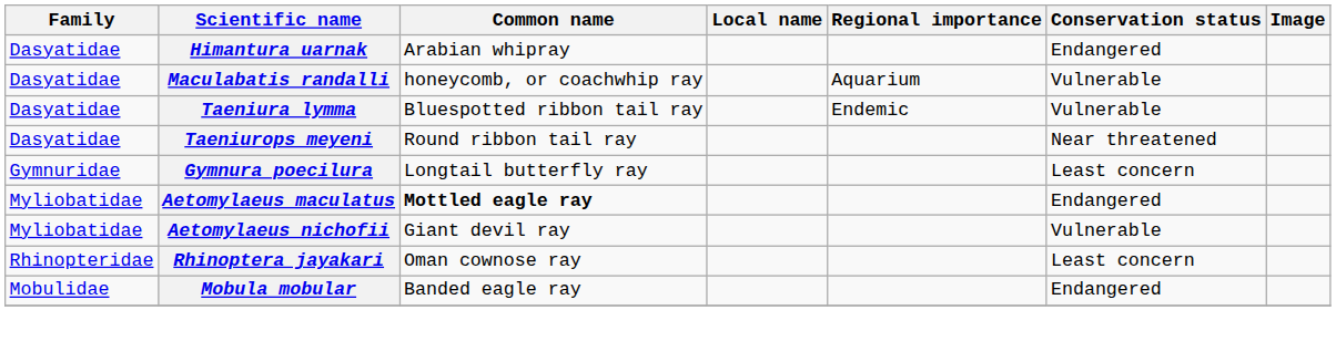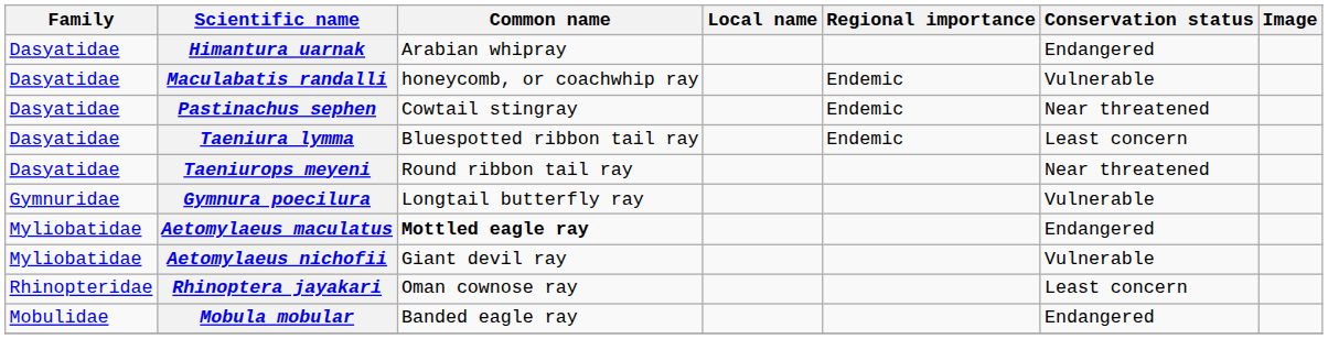 <table class="wikitable sortable">
 <tr>
 <th>Family</th>
 <th><a href='#'>Scientific name</a></th>
 <th><strong>Common name</strong></th>
 <th><strong>Local name</strong></th>
 <th>Regional importance</th>
 <th>Conservation status</th>
 <th>Image</th>
 </tr>
 <tr>
 <td><a href='#'>Dasyatidae</a></td>
 <th><em><a href='#'>Himantura uarnak</a></em></th>
 <td>Arabian whipray</td>
 <td></td>
 <td></td>
 <td>Endangered</td>
 <td></td>
 </tr>
 <tr>
 <td><a href='#'>Dasyatidae</a></td>
 <th><em><a href='#'>Maculabatis randalli</a></em></th>
 <td>honeycomb, or coachwhip ray</td>
 <td></td>
-<td>Aquarium</td>
+<td>Endemic</td>
 <td>Vulnerable</td>
+<td></td>
+</tr>
+<tr>
+<td><a href='#'>Dasyatidae</a></td>
+<th><em><a href='#'>Pastinachus sephen</a></em></th>
+<td>Cowtail stingray</td>
+<td></td>
+<td>Endemic</td>
+<td>Near threatened</td>
 <td></td>
 </tr>
 <tr>
 <td><a href='#'>Dasyatidae</a></td>
 <th><em><a href='#'>Taeniura lymma</a></em></th>
 <td>Bluespotted ribbon tail ray</td>
 <td></td>
 <td>Endemic</td>
-<td>Vulnerable</td>
+<td>Least concern</td>
 <td></td>
 </tr>
 <tr>
 <td><a href='#'>Dasyatidae</a></td>
 <th><em><a href='#'>Taeniurops meyeni</a></em></th>
 <td>Round ribbon tail ray</td>
 <td></td>
 <td></td>
 <td>Near threatened</td>
 <td></td>
 </tr>
 <tr>
 <td><a href='#'>Gymnuridae</a></td>
 <th><em><a href='#'>Gymnura poecilura</a></em></th>
 <td>Longtail butterfly ray</td>
 <td></td>
 <td></td>
-<td>Least concern</td>
+<td>Vulnerable</td>
 <td></td>
 </tr>
 <tr>
 <td><a href='#'>Myliobatidae</a></td>
 <th><em><a href='#'>Aetomylaeus maculatus</a></em></th>
 <td><strong>Mottled eagle ray</strong></td>
 <td></td>
 <td></td>
 <td>Endangered</td>
 <td></td>
 </tr>
 <tr>
 <td><a href='#'>Myliobatidae</a></td>
 <th><em><a href='#'>Aetomylaeus nichofii</a></em></th>
 <td>Giant devil ray</td>
 <td></td>
 <td></td>
 <td>Vulnerable</td>
 <td></td>
 </tr>
 <tr>
 <td><a href='#'>Rhinopteridae</a></td>
 <th><em><a href='#'>Rhinoptera jayakari</a></em></th>
 <td>Oman cownose ray</td>
 <td></td>
 <td></td>
 <td>Least concern</td>
 <td></td>
 </tr>
 <tr>
 <td><a href='#'>Mobulidae</a></td>
 <th><em><a href='#'>Mobula mobular</a></em></th>
 <td>Banded eagle ray</td>
 <td></td>
 <td></td>
 <td>Endangered</td>
 <td></td>
 </tr>
 <tr>
 </tr>
 </table>
